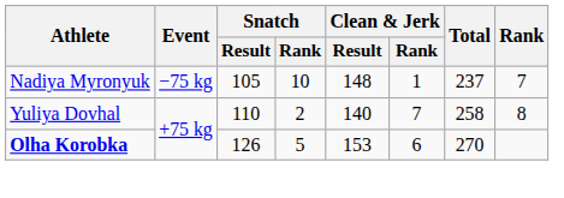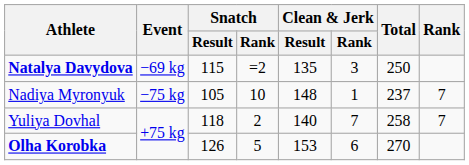 <table class="wikitable" style="font-size:90%">
 <tr>
 <th rowspan="2">Athlete</th>
 <th rowspan="2">Event</th>
 <th colspan="2">Snatch</th>
 <th colspan="2">Clean & Jerk</th>
 <th rowspan="2">Total</th>
 <th rowspan="2">Rank</th>
 </tr>
 <tr style="font-size:95%">
 <th>Result</th>
 <th>Rank</th>
 <th>Result</th>
 <th>Rank</th>
 </tr>
 <tr align=center>
+<td align=left><strong><a href='#'>Natalya Davydova</a></strong></td>
+<td align=left><a href='#'>−69 kg</a></td>
+<td>115</td>
+<td>=2</td>
+<td>135</td>
+<td>3</td>
+<td>250</td>
+<td></td>
+</tr>
+<tr align=center>
 <td align=left><a href='#'>Nadiya Myronyuk</a></td>
 <td align=left><a href='#'>−75 kg</a></td>
 <td>105</td>
 <td>10</td>
 <td>148</td>
 <td>1</td>
 <td>237</td>
 <td>7</td>
 </tr>
 <tr align=center>
 <td align=left><a href='#'>Yuliya Dovhal</a></td>
 <td align=left rowspan=2><a href='#'>+75 kg</a></td>
-<td>110</td>
+<td>118</td>
 <td>2</td>
 <td>140</td>
 <td>7</td>
 <td>258</td>
-<td>8</td>
+<td>7</td>
 </tr>
 <tr align=center>
 <td align=left><strong><a href='#'>Olha Korobka</a></strong></td>
 <td>126</td>
 <td>5</td>
 <td>153</td>
 <td>6</td>
 <td>270</td>
 <td></td>
 </tr>
 </table>
